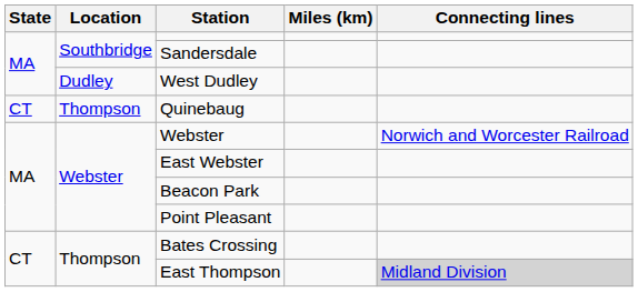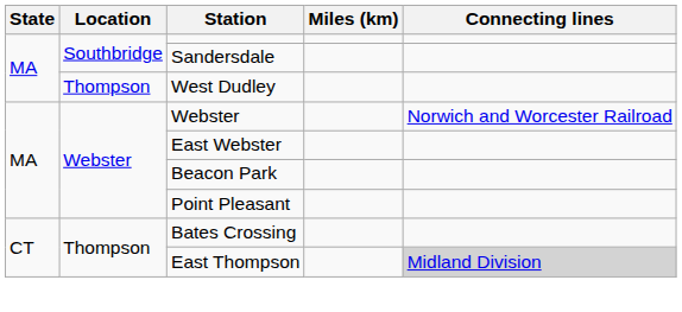 <table class="wikitable">
 <tr>
 <th>State</th>
 <th>Location</th>
 <th>Station</th>
 <th>Miles (km)</th>
 <th>Connecting lines</th>
 </tr>
 <tr>
 <td rowspan="3"><a href='#'>MA</a></td>
 <td rowspan="2"><a href='#'>Southbridge</a></td>
 <td></td>
 <td></td>
 <td></td>
 </tr>
 <tr>
 <td>Sandersdale</td>
 <td></td>
 <td></td>
 </tr>
 <tr>
-<td><a href='#'>Dudley</a></td>
+<td><a href='#'>Thompson</a></td>
 <td>West Dudley</td>
-<td></td>
-<td></td>
-</tr>
-<tr>
-<td><a href='#'>CT</a></td>
-<td><a href='#'>Thompson</a></td>
-<td>Quinebaug</td>
 <td></td>
 <td></td>
 </tr>
 <tr>
 <td rowspan="4">MA</td>
 <td rowspan="4"><a href='#'>Webster</a></td>
 <td>Webster</td>
 <td></td>
 <td><a href='#'>Norwich and Worcester Railroad</a></td>
 </tr>
 <tr>
 <td>East Webster</td>
 <td></td>
 <td></td>
 </tr>
 <tr>
 <td>Beacon Park</td>
 <td></td>
 <td></td>
 </tr>
 <tr>
 <td>Point Pleasant</td>
 <td></td>
 <td></td>
 </tr>
 <tr>
 <td rowspan="2">CT</td>
 <td rowspan="2">Thompson</td>
 <td>Bates Crossing</td>
 <td></td>
 <td></td>
 </tr>
 <tr>
 <td>East Thompson</td>
 <td></td>
 <td style="background: lightgrey;"><a href='#'>Midland Division</a></td>
 </tr>
 </table>
